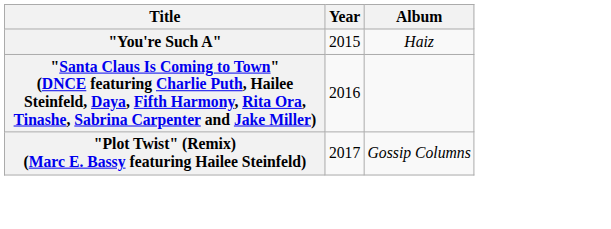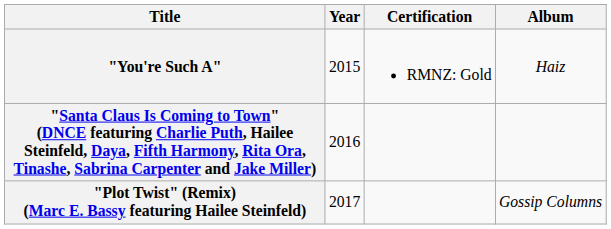 <table class="wikitable plainrowheaders" style="text-align:center;">
 <tr>
 <th scope="col" style="width:20em;">Title</th>
 <th scope="col">Year</th>
+<th scope="col">Certification</th>
 <th scope="col">Album</th>
 </tr>
 <tr>
 <th scope="row">"You're Such A"</th>
 <td>2015</td>
+<td><br><ul><li>RMNZ: Gold</li></ul></td>
 <td><em>Haiz</em></td>
 </tr>
 <tr>
 <th scope="row">"<a href='#'>Santa Claus Is Coming to Town</a>"<br><span>(<a href='#'>DNCE</a> featuring <a href='#'>Charlie Puth</a>, Hailee Steinfeld, <a href='#'>Daya</a>, <a href='#'>Fifth Harmony</a>, <a href='#'>Rita Ora</a>, <a href='#'>Tinashe</a>, <a href='#'>Sabrina Carpenter</a> and <a href='#'>Jake Miller</a>)</span></th>
 <td>2016</td>
 <td></td>
+<td></td>
 </tr>
 <tr>
 <th scope="row">"Plot Twist" (Remix)<br><span>(<a href='#'>Marc E. Bassy</a> featuring Hailee Steinfeld)</span></th>
 <td>2017</td>
+<td></td>
 <td><em>Gossip Columns</em></td>
 </tr>
 </table>
